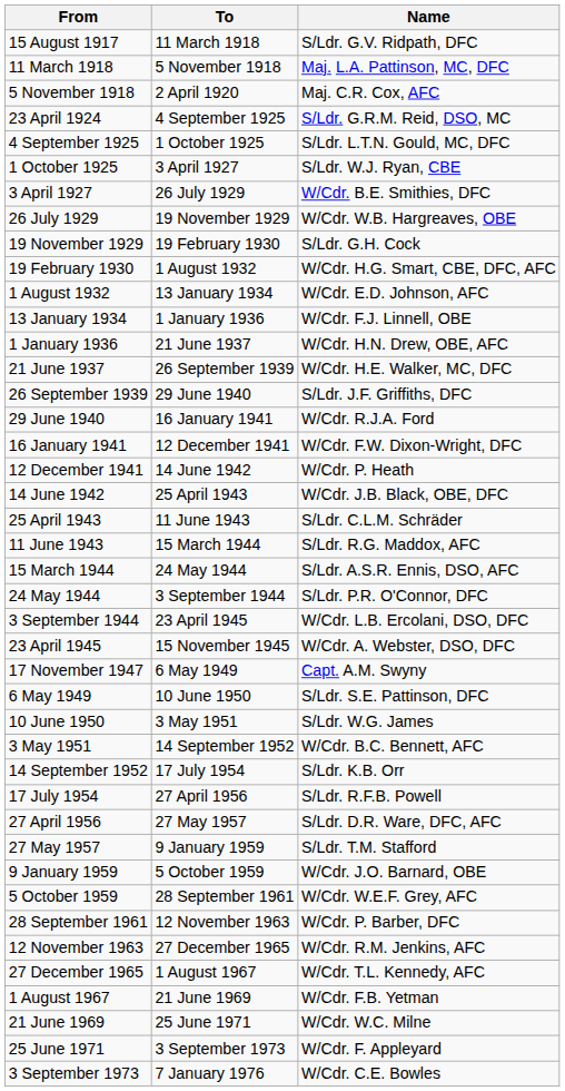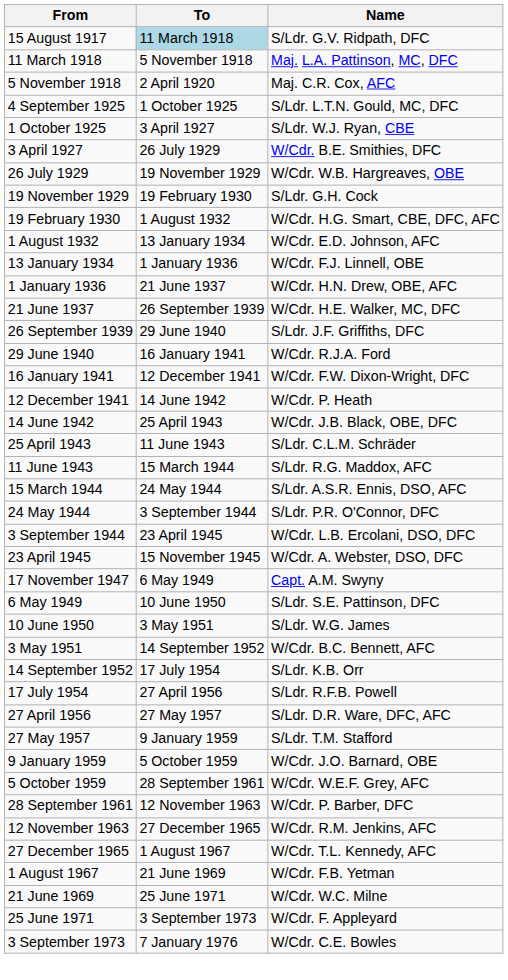 <table class="wikitable">
 <tr>
 <th>From</th>
 <th>To</th>
 <th>Name</th>
 </tr>
 <tr>
 <td>15 August 1917</td>
-<td>11 March 1918</td>
+<td style="background: lightblue;">11 March 1918</td>
 <td>S/Ldr. G.V. Ridpath, DFC</td>
 </tr>
 <tr>
 <td>11 March 1918</td>
 <td>5 November 1918</td>
 <td><a href='#'>Maj.</a> <a href='#'>L.A. Pattinson</a>, <a href='#'>MC</a>, <a href='#'>DFC</a></td>
 </tr>
 <tr>
 <td>5 November 1918</td>
 <td>2 April 1920</td>
 <td>Maj. C.R. Cox, <a href='#'>AFC</a></td>
-</tr>
-<tr>
-<td>23 April 1924</td>
-<td>4 September 1925</td>
-<td><a href='#'>S/Ldr.</a> G.R.M. Reid, <a href='#'>DSO</a>, MC</td>
 </tr>
 <tr>
 <td>4 September 1925</td>
 <td>1 October 1925</td>
 <td>S/Ldr. L.T.N. Gould, MC, DFC</td>
 </tr>
 <tr>
 <td>1 October 1925</td>
 <td>3 April 1927</td>
 <td>S/Ldr. W.J. Ryan, <a href='#'>CBE</a></td>
 </tr>
 <tr>
 <td>3 April 1927</td>
 <td>26 July 1929</td>
 <td><a href='#'>W/Cdr.</a> B.E. Smithies, DFC</td>
 </tr>
 <tr>
 <td>26 July 1929</td>
 <td>19 November 1929</td>
 <td>W/Cdr. W.B. Hargreaves, <a href='#'>OBE</a></td>
 </tr>
 <tr>
 <td>19 November 1929</td>
 <td>19 February 1930</td>
 <td>S/Ldr. G.H. Cock</td>
 </tr>
 <tr>
 <td>19 February 1930</td>
 <td>1 August 1932</td>
 <td>W/Cdr. H.G. Smart, CBE, DFC, AFC</td>
 </tr>
 <tr>
 <td>1 August 1932</td>
 <td>13 January 1934</td>
 <td>W/Cdr. E.D. Johnson, AFC</td>
 </tr>
 <tr>
 <td>13 January 1934</td>
 <td>1 January 1936</td>
 <td>W/Cdr. F.J. Linnell, OBE</td>
 </tr>
 <tr>
 <td>1 January 1936</td>
 <td>21 June 1937</td>
 <td>W/Cdr. H.N. Drew, OBE, AFC</td>
 </tr>
 <tr>
 <td>21 June 1937</td>
 <td>26 September 1939</td>
 <td>W/Cdr. H.E. Walker, MC, DFC</td>
 </tr>
 <tr>
 <td>26 September 1939</td>
 <td>29 June 1940</td>
 <td>S/Ldr. J.F. Griffiths, DFC</td>
 </tr>
 <tr>
 <td>29 June 1940</td>
 <td>16 January 1941</td>
 <td>W/Cdr. R.J.A. Ford</td>
 </tr>
 <tr>
 <td>16 January 1941</td>
 <td>12 December 1941</td>
 <td>W/Cdr. F.W. Dixon-Wright, DFC</td>
 </tr>
 <tr>
 <td>12 December 1941</td>
 <td>14 June 1942</td>
 <td>W/Cdr. P. Heath</td>
 </tr>
 <tr>
 <td>14 June 1942</td>
 <td>25 April 1943</td>
 <td>W/Cdr. J.B. Black, OBE, DFC</td>
 </tr>
 <tr>
 <td>25 April 1943</td>
 <td>11 June 1943</td>
 <td>S/Ldr. C.L.M. Schräder</td>
 </tr>
 <tr>
 <td>11 June 1943</td>
 <td>15 March 1944</td>
 <td>S/Ldr. R.G. Maddox, AFC</td>
 </tr>
 <tr>
 <td>15 March 1944</td>
 <td>24 May 1944</td>
 <td>S/Ldr. A.S.R. Ennis, DSO, AFC</td>
 </tr>
 <tr>
 <td>24 May 1944</td>
 <td>3 September 1944</td>
 <td>S/Ldr. P.R. O'Connor, DFC</td>
 </tr>
 <tr>
 <td>3 September 1944</td>
 <td>23 April 1945</td>
 <td>W/Cdr. L.B. Ercolani, DSO, DFC</td>
 </tr>
 <tr>
 <td>23 April 1945</td>
 <td>15 November 1945</td>
 <td>W/Cdr. A. Webster, DSO, DFC</td>
 </tr>
 <tr>
 <td>17 November 1947</td>
 <td>6 May 1949</td>
 <td><a href='#'>Capt.</a> A.M. Swyny</td>
 </tr>
 <tr>
 <td>6 May 1949</td>
 <td>10 June 1950</td>
 <td>S/Ldr. S.E. Pattinson, DFC</td>
 </tr>
 <tr>
 <td>10 June 1950</td>
 <td>3 May 1951</td>
 <td>S/Ldr. W.G. James</td>
 </tr>
 <tr>
 <td>3 May 1951</td>
 <td>14 September 1952</td>
 <td>W/Cdr. B.C. Bennett, AFC</td>
 </tr>
 <tr>
 <td>14 September 1952</td>
 <td>17 July 1954</td>
 <td>S/Ldr. K.B. Orr</td>
 </tr>
 <tr>
 <td>17 July 1954</td>
 <td>27 April 1956</td>
 <td>S/Ldr. R.F.B. Powell</td>
 </tr>
 <tr>
 <td>27 April 1956</td>
 <td>27 May 1957</td>
 <td>S/Ldr. D.R. Ware, DFC, AFC</td>
 </tr>
 <tr>
 <td>27 May 1957</td>
 <td>9 January 1959</td>
 <td>S/Ldr. T.M. Stafford</td>
 </tr>
 <tr>
 <td>9 January 1959</td>
 <td>5 October 1959</td>
 <td>W/Cdr. J.O. Barnard, OBE</td>
 </tr>
 <tr>
 <td>5 October 1959</td>
 <td>28 September 1961</td>
 <td>W/Cdr. W.E.F. Grey, AFC</td>
 </tr>
 <tr>
 <td>28 September 1961</td>
 <td>12 November 1963</td>
 <td>W/Cdr. P. Barber, DFC</td>
 </tr>
 <tr>
 <td>12 November 1963</td>
 <td>27 December 1965</td>
 <td>W/Cdr. R.M. Jenkins, AFC</td>
 </tr>
 <tr>
 <td>27 December 1965</td>
 <td>1 August 1967</td>
 <td>W/Cdr. T.L. Kennedy, AFC</td>
 </tr>
 <tr>
 <td>1 August 1967</td>
 <td>21 June 1969</td>
 <td>W/Cdr. F.B. Yetman</td>
 </tr>
 <tr>
 <td>21 June 1969</td>
 <td>25 June 1971</td>
 <td>W/Cdr. W.C. Milne</td>
 </tr>
 <tr>
 <td>25 June 1971</td>
 <td>3 September 1973</td>
 <td>W/Cdr. F. Appleyard</td>
 </tr>
 <tr>
 <td>3 September 1973</td>
 <td>7 January 1976</td>
 <td>W/Cdr. C.E. Bowles</td>
 </tr>
 </table>
